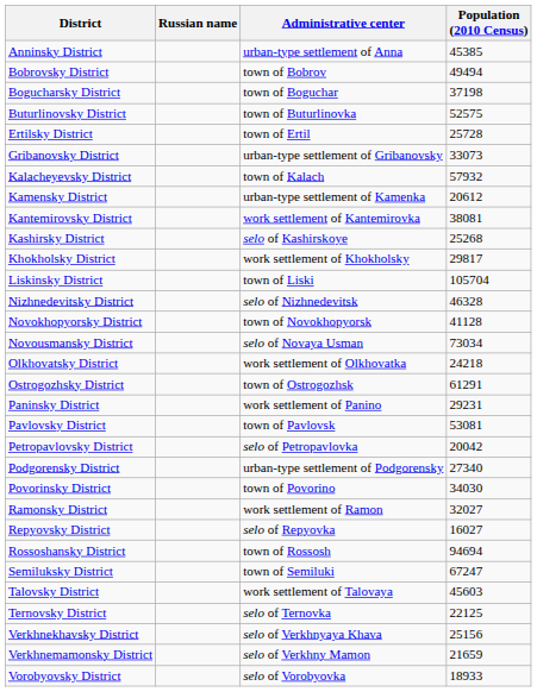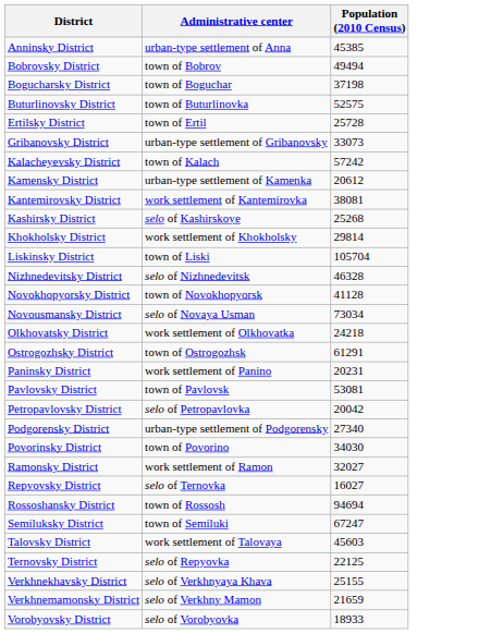 <table class="wikitable sortable">
 <tr>
 <th>District</th>
-<th>Russian name</th>
 <th><a href='#'>Administrative center</a></th>
 <th>Population<br>(<a href='#'>2010 Census</a>)</th>
 </tr>
 <tr>
 <td><a href='#'>Anninsky District</a></td>
-<td></td>
 <td><a href='#'>urban-type settlement</a> of <a href='#'>Anna</a></td>
 <td>45385</td>
 </tr>
 <tr>
 <td><a href='#'>Bobrovsky District</a></td>
-<td></td>
 <td>town of <a href='#'>Bobrov</a></td>
 <td>49494</td>
 </tr>
 <tr>
 <td><a href='#'>Bogucharsky District</a></td>
-<td></td>
 <td>town of <a href='#'>Boguchar</a></td>
 <td>37198</td>
 </tr>
 <tr>
 <td><a href='#'>Buturlinovsky District</a></td>
-<td></td>
 <td>town of <a href='#'>Buturlinovka</a></td>
 <td>52575</td>
 </tr>
 <tr>
 <td><a href='#'>Ertilsky District</a></td>
-<td></td>
 <td>town of <a href='#'>Ertil</a></td>
 <td>25728</td>
 </tr>
 <tr>
 <td><a href='#'>Gribanovsky District</a></td>
-<td></td>
 <td>urban-type settlement of <a href='#'>Gribanovsky</a></td>
 <td>33073</td>
 </tr>
 <tr>
 <td><a href='#'>Kalacheyevsky District</a></td>
-<td></td>
 <td>town of <a href='#'>Kalach</a></td>
-<td>57932</td>
+<td>57242</td>
 </tr>
 <tr>
 <td><a href='#'>Kamensky District</a></td>
-<td></td>
 <td>urban-type settlement of <a href='#'>Kamenka</a></td>
 <td>20612</td>
 </tr>
 <tr>
 <td><a href='#'>Kantemirovsky District</a></td>
-<td></td>
 <td><a href='#'>work settlement</a> of <a href='#'>Kantemirovka</a></td>
 <td>38081</td>
 </tr>
 <tr>
 <td><a href='#'>Kashirsky District</a></td>
-<td></td>
 <td><em><a href='#'>selo</a></em> of <a href='#'>Kashirskoye</a></td>
 <td>25268</td>
 </tr>
 <tr>
 <td><a href='#'>Khokholsky District</a></td>
-<td></td>
 <td>work settlement of <a href='#'>Khokholsky</a></td>
-<td>29817</td>
+<td>29814</td>
 </tr>
 <tr>
 <td><a href='#'>Liskinsky District</a></td>
-<td></td>
 <td>town of <a href='#'>Liski</a></td>
 <td>105704</td>
 </tr>
 <tr>
 <td><a href='#'>Nizhnedevitsky District</a></td>
-<td></td>
 <td><em>selo</em> of <a href='#'>Nizhnedevitsk</a></td>
 <td>46328</td>
 </tr>
 <tr>
 <td><a href='#'>Novokhopyorsky District</a></td>
-<td></td>
 <td>town of <a href='#'>Novokhopyorsk</a></td>
 <td>41128</td>
 </tr>
 <tr>
 <td><a href='#'>Novousmansky District</a></td>
-<td></td>
 <td><em>selo</em> of <a href='#'>Novaya Usman</a></td>
 <td>73034</td>
 </tr>
 <tr>
 <td><a href='#'>Olkhovatsky District</a></td>
-<td></td>
 <td>work settlement of <a href='#'>Olkhovatka</a></td>
 <td>24218</td>
 </tr>
 <tr>
 <td><a href='#'>Ostrogozhsky District</a></td>
-<td></td>
 <td>town of <a href='#'>Ostrogozhsk</a></td>
 <td>61291</td>
 </tr>
 <tr>
 <td><a href='#'>Paninsky District</a></td>
-<td></td>
 <td>work settlement of <a href='#'>Panino</a></td>
-<td>29231</td>
+<td>20231</td>
 </tr>
 <tr>
 <td><a href='#'>Pavlovsky District</a></td>
-<td></td>
 <td>town of <a href='#'>Pavlovsk</a></td>
 <td>53081</td>
 </tr>
 <tr>
 <td><a href='#'>Petropavlovsky District</a></td>
-<td></td>
 <td><em>selo</em> of <a href='#'>Petropavlovka</a></td>
 <td>20042</td>
 </tr>
 <tr>
 <td><a href='#'>Podgorensky District</a></td>
-<td></td>
 <td>urban-type settlement of <a href='#'>Podgorensky</a></td>
 <td>27340</td>
 </tr>
 <tr>
 <td><a href='#'>Povorinsky District</a></td>
-<td></td>
 <td>town of <a href='#'>Povorino</a></td>
 <td>34030</td>
 </tr>
 <tr>
 <td><a href='#'>Ramonsky District</a></td>
-<td></td>
 <td>work settlement of <a href='#'>Ramon</a></td>
 <td>32027</td>
 </tr>
 <tr>
 <td><a href='#'>Repyovsky District</a></td>
-<td></td>
-<td><em>selo</em> of <a href='#'>Repyovka</a></td>
+<td><em>selo</em> of <a href='#'>Ternovka</a></td>
 <td>16027</td>
 </tr>
 <tr>
 <td><a href='#'>Rossoshansky District</a></td>
-<td></td>
 <td>town of <a href='#'>Rossosh</a></td>
 <td>94694</td>
 </tr>
 <tr>
 <td><a href='#'>Semiluksky District</a></td>
-<td></td>
 <td>town of <a href='#'>Semiluki</a></td>
 <td>67247</td>
 </tr>
 <tr>
 <td><a href='#'>Talovsky District</a></td>
-<td></td>
 <td>work settlement of <a href='#'>Talovaya</a></td>
 <td>45603</td>
 </tr>
 <tr>
 <td><a href='#'>Ternovsky District</a></td>
-<td></td>
-<td><em>selo</em> of <a href='#'>Ternovka</a></td>
+<td><em>selo</em> of <a href='#'>Repyovka</a></td>
 <td>22125</td>
 </tr>
 <tr>
 <td><a href='#'>Verkhnekhavsky District</a></td>
-<td></td>
 <td><em>selo</em> of <a href='#'>Verkhnyaya Khava</a></td>
-<td>25156</td>
+<td>25155</td>
 </tr>
 <tr>
 <td><a href='#'>Verkhnemamonsky District</a></td>
-<td></td>
 <td><em>selo</em> of <a href='#'>Verkhny Mamon</a></td>
 <td>21659</td>
 </tr>
 <tr>
 <td><a href='#'>Vorobyovsky District</a></td>
-<td></td>
 <td><em>selo</em> of <a href='#'>Vorobyovka</a></td>
 <td>18933</td>
 </tr>
 </table>
